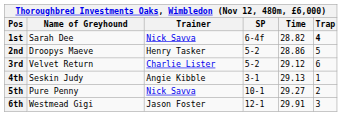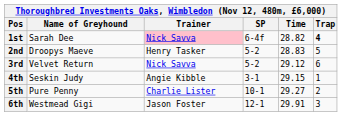 <table class="wikitable">
 <tr>
 <th colspan="6"><a href='#'>Thoroughbred Investments Oaks</a>, <a href='#'>Wimbledon</a> (Nov 12, 480m, £6,000)</th>
 </tr>
 <tr>
 <th width=30>Pos</th>
 <th width=180>Name of Greyhound</th>
 <th width=150>Trainer</th>
 <th width=50>SP</th>
 <th width=50>Time</th>
 <th width=30>Trap</th>
 </tr>
 <tr>
 <th>1st</th>
 <td>Sarah Dee</td>
-<td><a href='#'>Nick Savva</a></td>
+<td style="background: pink;"><a href='#'>Nick Savva</a></td>
 <td>6-4f</td>
 <td>28.82</td>
 <td><strong>4</strong></td>
 </tr>
 <tr>
 <th>2nd</th>
 <td>Droopys Maeve</td>
 <td>Henry Tasker</td>
 <td>5-2</td>
-<td>28.86</td>
+<td>28.83</td>
 <td>5</td>
 </tr>
 <tr>
 <th>3rd</th>
 <td>Velvet Return</td>
-<td><a href='#'>Charlie Lister</a></td>
+<td><a href='#'>Nick Savva</a></td>
 <td>5-2</td>
 <td>29.12</td>
 <td>6</td>
 </tr>
 <tr>
 <th>4th</th>
 <td>Seskin Judy</td>
 <td>Angie Kibble</td>
 <td>3-1</td>
-<td>29.13</td>
+<td>29.15</td>
 <td>1</td>
 </tr>
 <tr>
 <th>5th</th>
 <td>Pure Penny</td>
-<td><a href='#'>Nick Savva</a></td>
+<td><a href='#'>Charlie Lister</a></td>
 <td>10-1</td>
 <td>29.27</td>
 <td>2</td>
 </tr>
 <tr>
 <th>6th</th>
 <td>Westmead Gigi</td>
 <td>Jason Foster</td>
 <td>12-1</td>
 <td>29.91</td>
 <td>3</td>
 </tr>
 </table>
